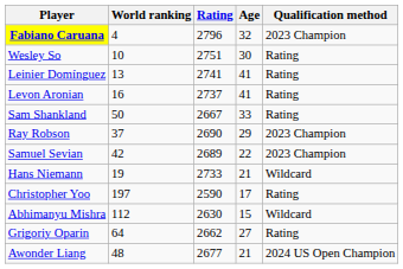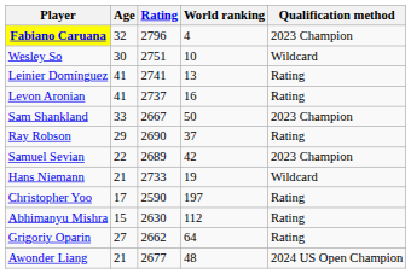 <table class="wikitable sortable" style="text-align: left;">
 <tr>
 <th>Player</th>
+<th>Age</th>
+<th><a href='#'>Rating</a></th>
 <th>World ranking</th>
-<th><a href='#'>Rating</a></th>
-<th>Age</th>
 <th>Qualification method</th>
 </tr>
 <tr>
 <th style="background:#FFFF00"> <a href='#'>Fabiano Caruana</a> </th>
+<td>32</td>
+<td>2796</td>
 <td>4</td>
-<td>2796</td>
-<td>32</td>
 <td>2023 Champion</td>
 </tr>
 <tr>
 <td> <a href='#'>Wesley So</a></td>
+<td>30</td>
+<td>2751</td>
 <td>10</td>
-<td>2751</td>
-<td>30</td>
-<td>Rating</td>
+<td>Wildcard</td>
 </tr>
 <tr>
 <td> <a href='#'>Leinier Domínguez</a></td>
+<td>41</td>
+<td>2741</td>
 <td>13</td>
-<td>2741</td>
-<td>41</td>
 <td>Rating</td>
 </tr>
 <tr>
 <td> <a href='#'>Levon Aronian</a></td>
+<td>41</td>
+<td>2737</td>
 <td>16</td>
-<td>2737</td>
-<td>41</td>
 <td>Rating</td>
 </tr>
 <tr>
 <td> <a href='#'>Sam Shankland</a></td>
+<td>33</td>
+<td>2667</td>
 <td>50</td>
-<td>2667</td>
-<td>33</td>
+<td>2023 Champion</td>
+</tr>
+<tr>
+<td> <a href='#'>Ray Robson</a></td>
+<td>29</td>
+<td>2690</td>
+<td>37</td>
 <td>Rating</td>
 </tr>
 <tr>
-<td> <a href='#'>Ray Robson</a></td>
-<td>37</td>
-<td>2690</td>
-<td>29</td>
-<td>2023 Champion</td>
-</tr>
-<tr>
 <td> <a href='#'>Samuel Sevian</a></td>
+<td>22</td>
+<td>2689</td>
 <td>42</td>
-<td>2689</td>
-<td>22</td>
 <td>2023 Champion</td>
 </tr>
 <tr>
 <td> <a href='#'>Hans Niemann</a></td>
+<td>21</td>
+<td>2733</td>
 <td>19</td>
-<td>2733</td>
-<td>21</td>
 <td>Wildcard</td>
 </tr>
 <tr>
 <td> <a href='#'>Christopher Yoo</a></td>
+<td>17</td>
+<td>2590</td>
 <td>197</td>
-<td>2590</td>
-<td>17</td>
 <td>Rating</td>
 </tr>
 <tr>
 <td> <a href='#'>Abhimanyu Mishra</a></td>
+<td>15</td>
+<td>2630</td>
 <td>112</td>
-<td>2630</td>
-<td>15</td>
-<td>Wildcard</td>
+<td>Rating</td>
 </tr>
 <tr>
 <td> <a href='#'>Grigoriy Oparin</a></td>
+<td>27</td>
+<td>2662</td>
 <td>64</td>
-<td>2662</td>
-<td>27</td>
 <td>Rating</td>
 </tr>
 <tr>
 <td> <a href='#'>Awonder Liang</a></td>
+<td>21</td>
+<td>2677</td>
 <td>48</td>
-<td>2677</td>
-<td>21</td>
 <td>2024 US Open Champion</td>
 </tr>
 </table>
